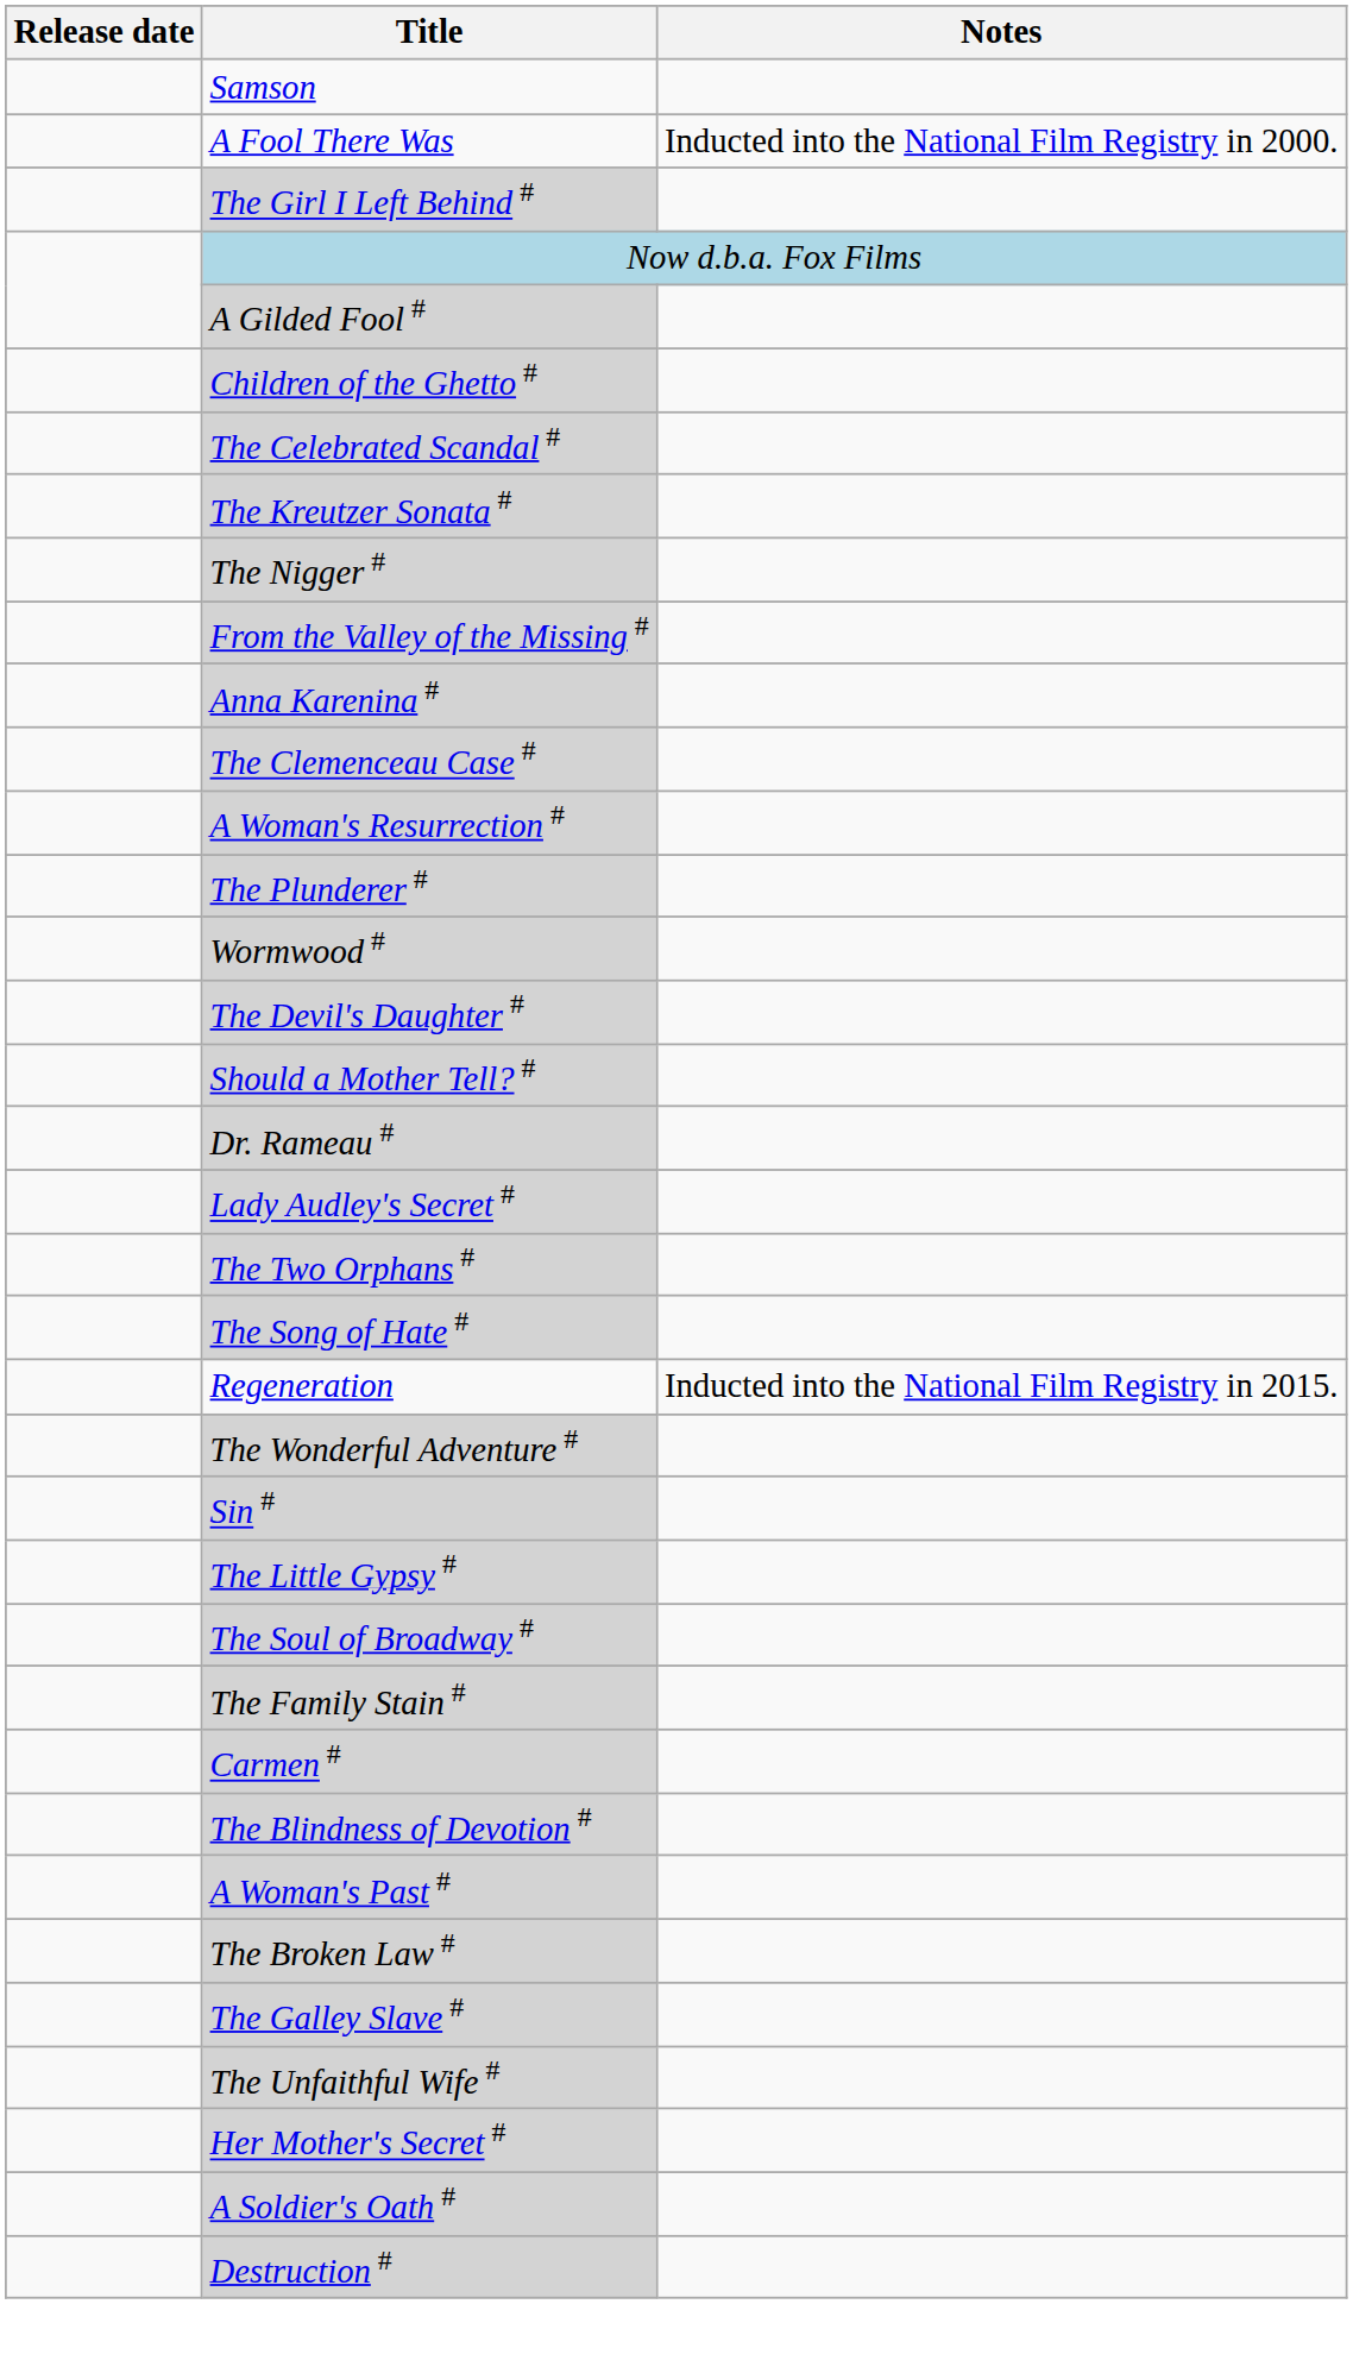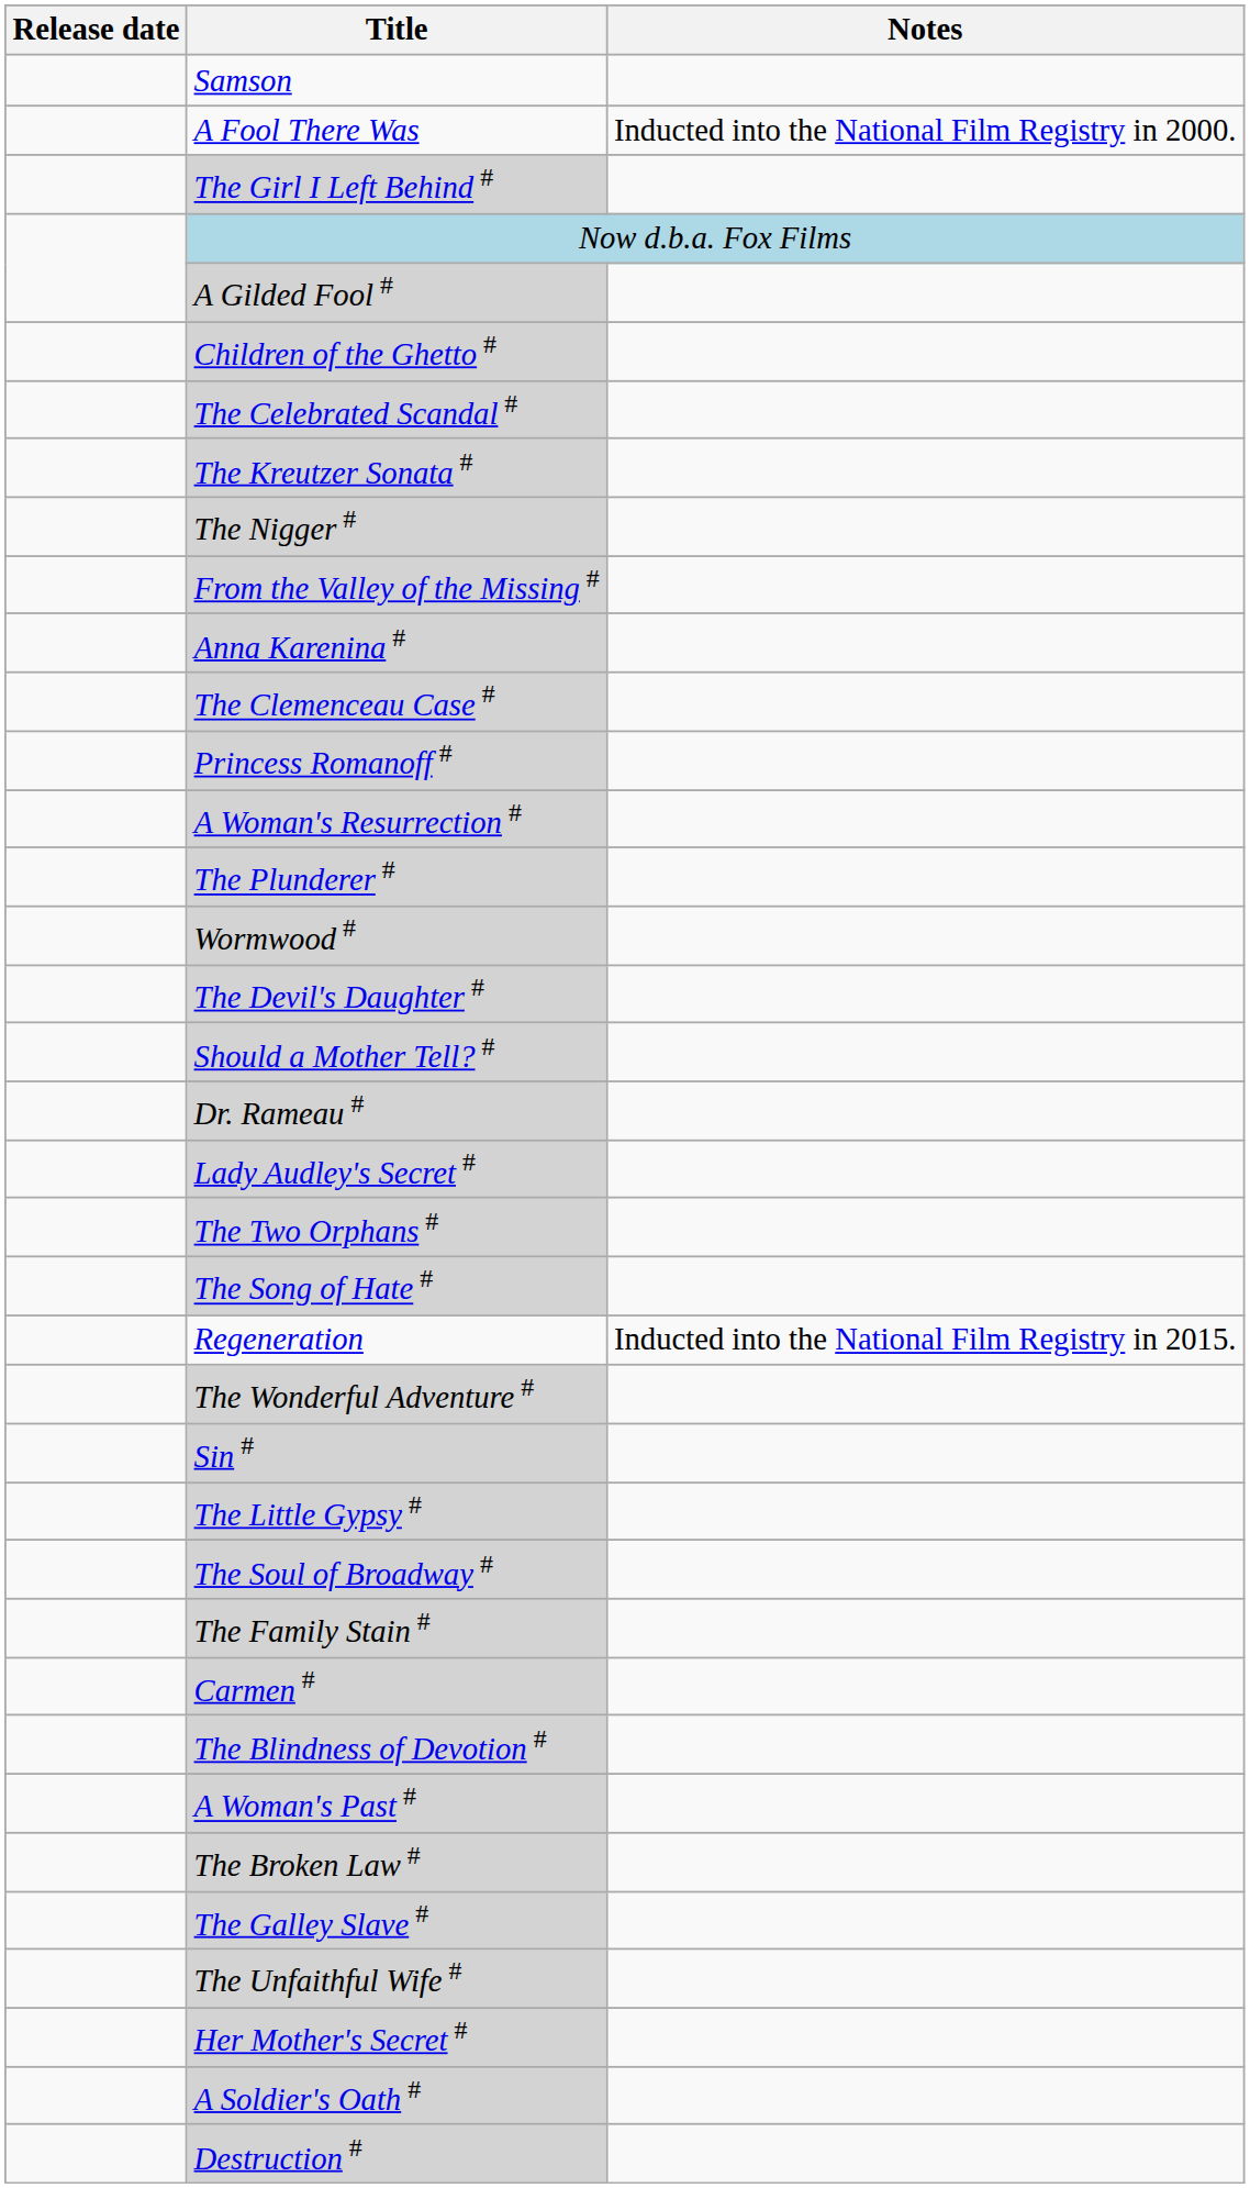 <table class="wikitable sortable">
 <tr>
 <th>Release date</th>
 <th>Title</th>
 <th class="unsortable">Notes</th>
 </tr>
 <tr>
 <td></td>
 <td><em><a href='#'>Samson</a></em></td>
 <td></td>
 </tr>
 <tr>
 <td></td>
 <td><em><a href='#'>A Fool There Was</a></em></td>
 <td>Inducted into the <a href='#'>National Film Registry</a> in 2000.</td>
 </tr>
 <tr>
 <td></td>
 <td bgcolor=lightgray><em><a href='#'>The Girl I Left Behind</a></em><sup> #</sup></td>
 <td></td>
 </tr>
 <tr>
 <td rowspan="2"></td>
 <td bgcolor=lightblue colspan="2" style="text-align:center;"><em>Now d.b.a. Fox Films</em></td>
 </tr>
 <tr>
 <td bgcolor=lightgray><em>A Gilded Fool</em><sup> #</sup></td>
 <td></td>
 </tr>
 <tr>
 <td></td>
 <td bgcolor=lightgray><em><a href='#'>Children of the Ghetto</a></em><sup> #</sup></td>
 <td></td>
 </tr>
 <tr>
 <td></td>
 <td bgcolor=lightgray><em><a href='#'>The Celebrated Scandal</a></em><sup> #</sup></td>
 <td></td>
 </tr>
 <tr>
 <td></td>
 <td bgcolor=lightgray><em><a href='#'>The Kreutzer Sonata</a></em><sup> #</sup></td>
 <td></td>
 </tr>
 <tr>
 <td></td>
 <td bgcolor=lightgray><em>The Nigger</em><sup> #</sup></td>
 <td></td>
 </tr>
 <tr>
 <td></td>
 <td bgcolor=lightgray><em><a href='#'>From the Valley of the Missing</a></em><sup> #</sup></td>
 <td></td>
 </tr>
 <tr>
 <td></td>
 <td bgcolor=lightgray><em><a href='#'>Anna Karenina</a></em><sup> #</sup></td>
 <td></td>
 </tr>
 <tr>
 <td></td>
 <td bgcolor=lightgray><em><a href='#'>The Clemenceau Case</a></em><sup> #</sup></td>
+<td></td>
+</tr>
+<tr>
+<td></td>
+<td bgcolor=lightgray><em><a href='#'>Princess Romanoff</a></em><sup> #</sup></td>
 <td></td>
 </tr>
 <tr>
 <td></td>
 <td bgcolor=lightgray><em><a href='#'>A Woman's Resurrection</a></em><sup> #</sup></td>
 <td></td>
 </tr>
 <tr>
 <td></td>
 <td bgcolor=lightgray><em><a href='#'>The Plunderer</a></em><sup> #</sup></td>
 <td></td>
 </tr>
 <tr>
 <td></td>
 <td bgcolor=lightgray><em>Wormwood</em><sup> #</sup></td>
 <td></td>
 </tr>
 <tr>
 <td></td>
 <td bgcolor=lightgray><em><a href='#'>The Devil's Daughter</a></em><sup> #</sup></td>
 <td></td>
 </tr>
 <tr>
 <td></td>
 <td bgcolor=lightgray><em><a href='#'>Should a Mother Tell?</a></em><sup> #</sup></td>
 <td></td>
 </tr>
 <tr>
 <td></td>
 <td bgcolor=lightgray><em>Dr. Rameau</em><sup> #</sup></td>
 <td></td>
 </tr>
 <tr>
 <td></td>
 <td bgcolor=lightgray><em><a href='#'>Lady Audley's Secret</a></em><sup> #</sup></td>
 <td></td>
 </tr>
 <tr>
 <td></td>
 <td bgcolor=lightgray><em><a href='#'>The Two Orphans</a></em><sup> #</sup></td>
 <td></td>
 </tr>
 <tr>
 <td></td>
 <td bgcolor=lightgray><em><a href='#'>The Song of Hate</a></em><sup> #</sup></td>
 <td></td>
 </tr>
 <tr>
 <td></td>
 <td><em><a href='#'>Regeneration</a></em></td>
 <td>Inducted into the <a href='#'>National Film Registry</a> in 2015.</td>
 </tr>
 <tr>
 <td></td>
 <td bgcolor=lightgray><em>The Wonderful Adventure</em><sup> #</sup></td>
 <td></td>
 </tr>
 <tr>
 <td></td>
 <td bgcolor=lightgray><em><a href='#'>Sin</a></em><sup> #</sup></td>
 <td></td>
 </tr>
 <tr>
 <td></td>
 <td bgcolor=lightgray><em><a href='#'>The Little Gypsy</a></em><sup> #</sup></td>
 <td></td>
 </tr>
 <tr>
 <td></td>
 <td bgcolor=lightgray><em><a href='#'>The Soul of Broadway</a></em><sup> #</sup></td>
 <td></td>
 </tr>
 <tr>
 <td></td>
 <td bgcolor=lightgray><em>The Family Stain</em><sup> #</sup></td>
 <td></td>
 </tr>
 <tr>
 <td></td>
 <td bgcolor=lightgray><em><a href='#'>Carmen</a></em><sup> #</sup></td>
 <td></td>
 </tr>
 <tr>
 <td></td>
 <td bgcolor=lightgray><em><a href='#'>The Blindness of Devotion</a></em><sup> #</sup></td>
 <td></td>
 </tr>
 <tr>
 <td></td>
 <td bgcolor=lightgray><em><a href='#'>A Woman's Past</a></em><sup> #</sup></td>
 <td></td>
 </tr>
 <tr>
 <td></td>
 <td bgcolor=lightgray><em>The Broken Law</em><sup> #</sup></td>
 <td></td>
 </tr>
 <tr>
 <td></td>
 <td bgcolor=lightgray><em><a href='#'>The Galley Slave</a></em><sup> #</sup></td>
 <td></td>
 </tr>
 <tr>
 <td></td>
 <td bgcolor=lightgray><em>The Unfaithful Wife</em><sup> #</sup></td>
 <td></td>
 </tr>
 <tr>
 <td></td>
 <td bgcolor=lightgray><em><a href='#'>Her Mother's Secret</a></em><sup> #</sup></td>
 <td></td>
 </tr>
 <tr>
 <td></td>
 <td bgcolor=lightgray><em><a href='#'>A Soldier's Oath</a></em><sup> #</sup></td>
 <td></td>
 </tr>
 <tr>
 <td></td>
 <td bgcolor=lightgray><em><a href='#'>Destruction</a></em><sup> #</sup></td>
 <td></td>
 </tr>
 </table>
